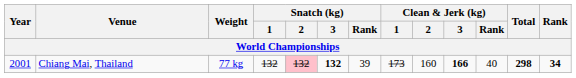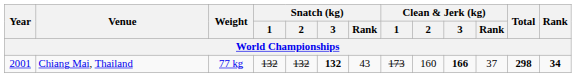 <table class = "wikitable" style="text-align:center;">
 <tr>
 <th rowspan=2 width=40>Year</th>
 <th rowspan=2 width=250>Venue</th>
 <th rowspan=2 width=60>Weight</th>
 <th colspan=4>Snatch (kg)</th>
 <th colspan=4>Clean & Jerk (kg)</th>
 <th rowspan=2 width=40>Total</th>
 <th rowspan=2 width=40>Rank</th>
 </tr>
 <tr>
 <th width=40>1</th>
 <th width=40>2</th>
 <th width=40>3</th>
 <th width=40>Rank</th>
 <th width=40>1</th>
 <th width=40>2</th>
 <th width=40>3</th>
 <th width=40>Rank</th>
 </tr>
 <tr>
 <th colspan=13><a href='#'>World Championships</a></th>
 </tr>
 <tr>
 <td><a href='#'>2001</a></td>
 <td align=left> <a href='#'>Chiang Mai</a>, <a href='#'>Thailand</a></td>
 <td><a href='#'>77 kg</a></td>
 <td><s>132</s></td>
-<td style="background: pink;"><s>132</s></td>
+<td><s>132</s></td>
 <td><strong>132</strong></td>
-<td>39</td>
+<td>43</td>
 <td><s>173</s></td>
 <td>160</td>
 <td><strong>166</strong></td>
-<td>40</td>
+<td>37</td>
 <td><strong>298</strong></td>
 <td><strong>34</strong></td>
 </tr>
 </table>
